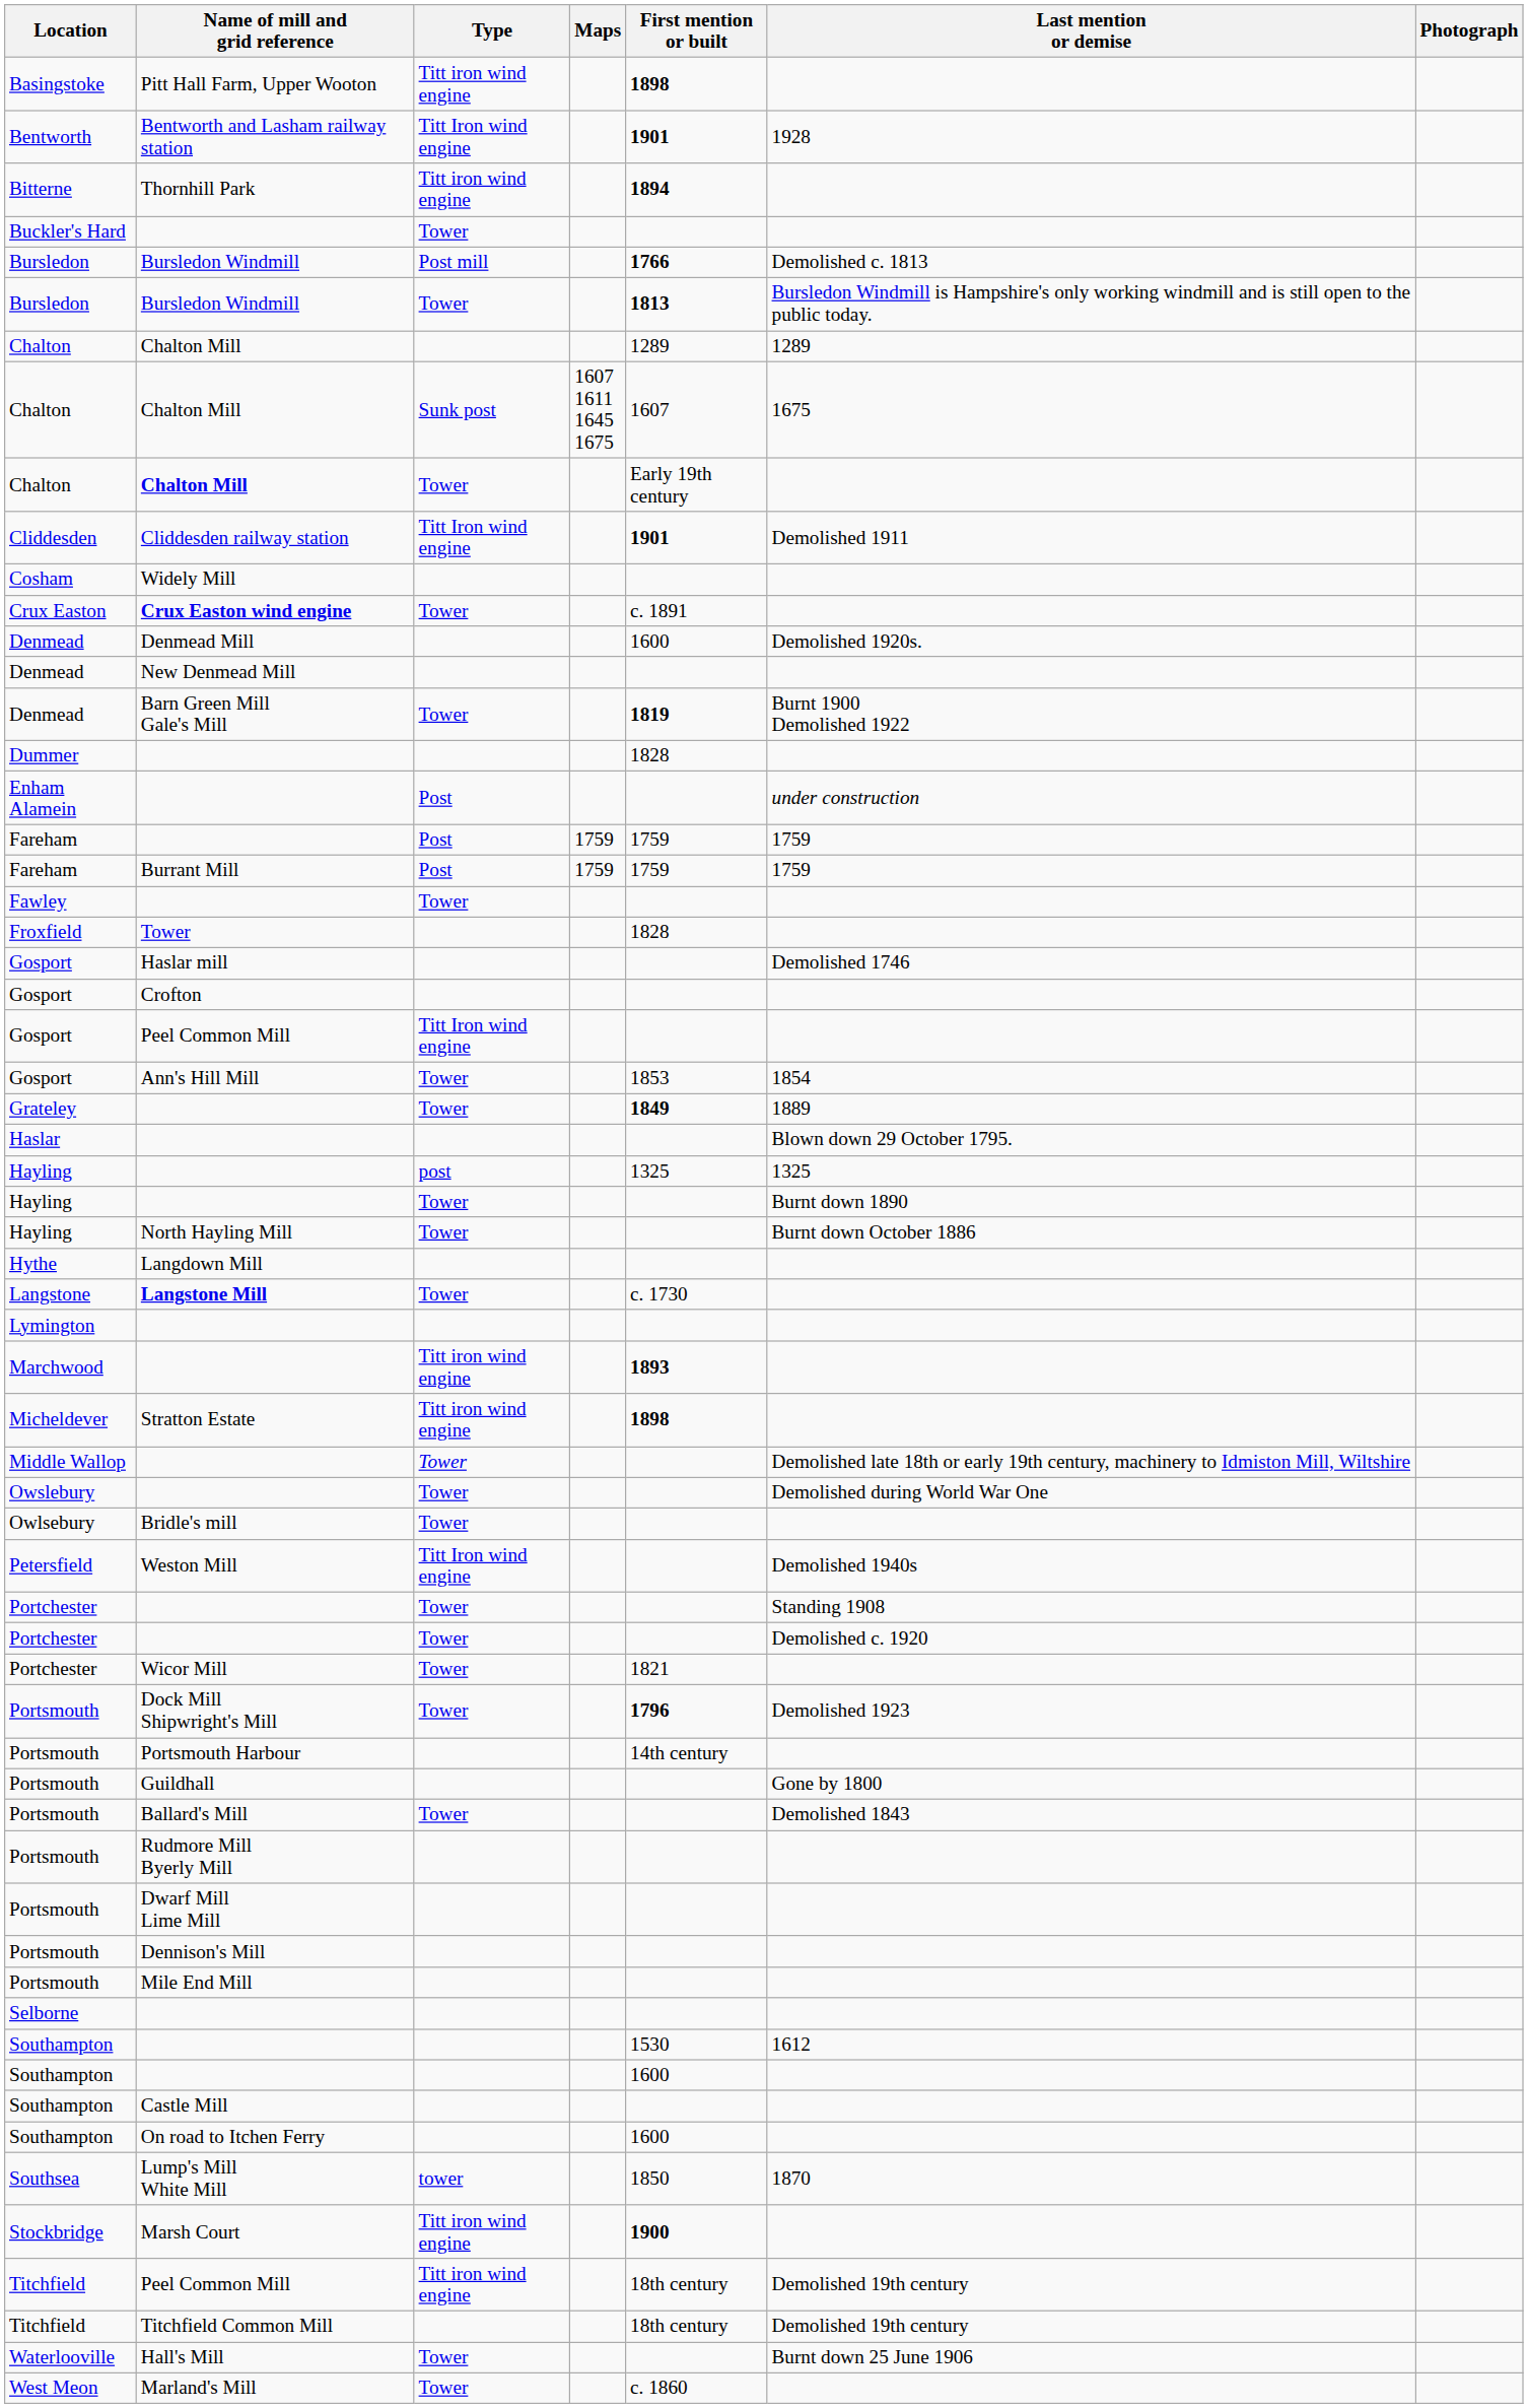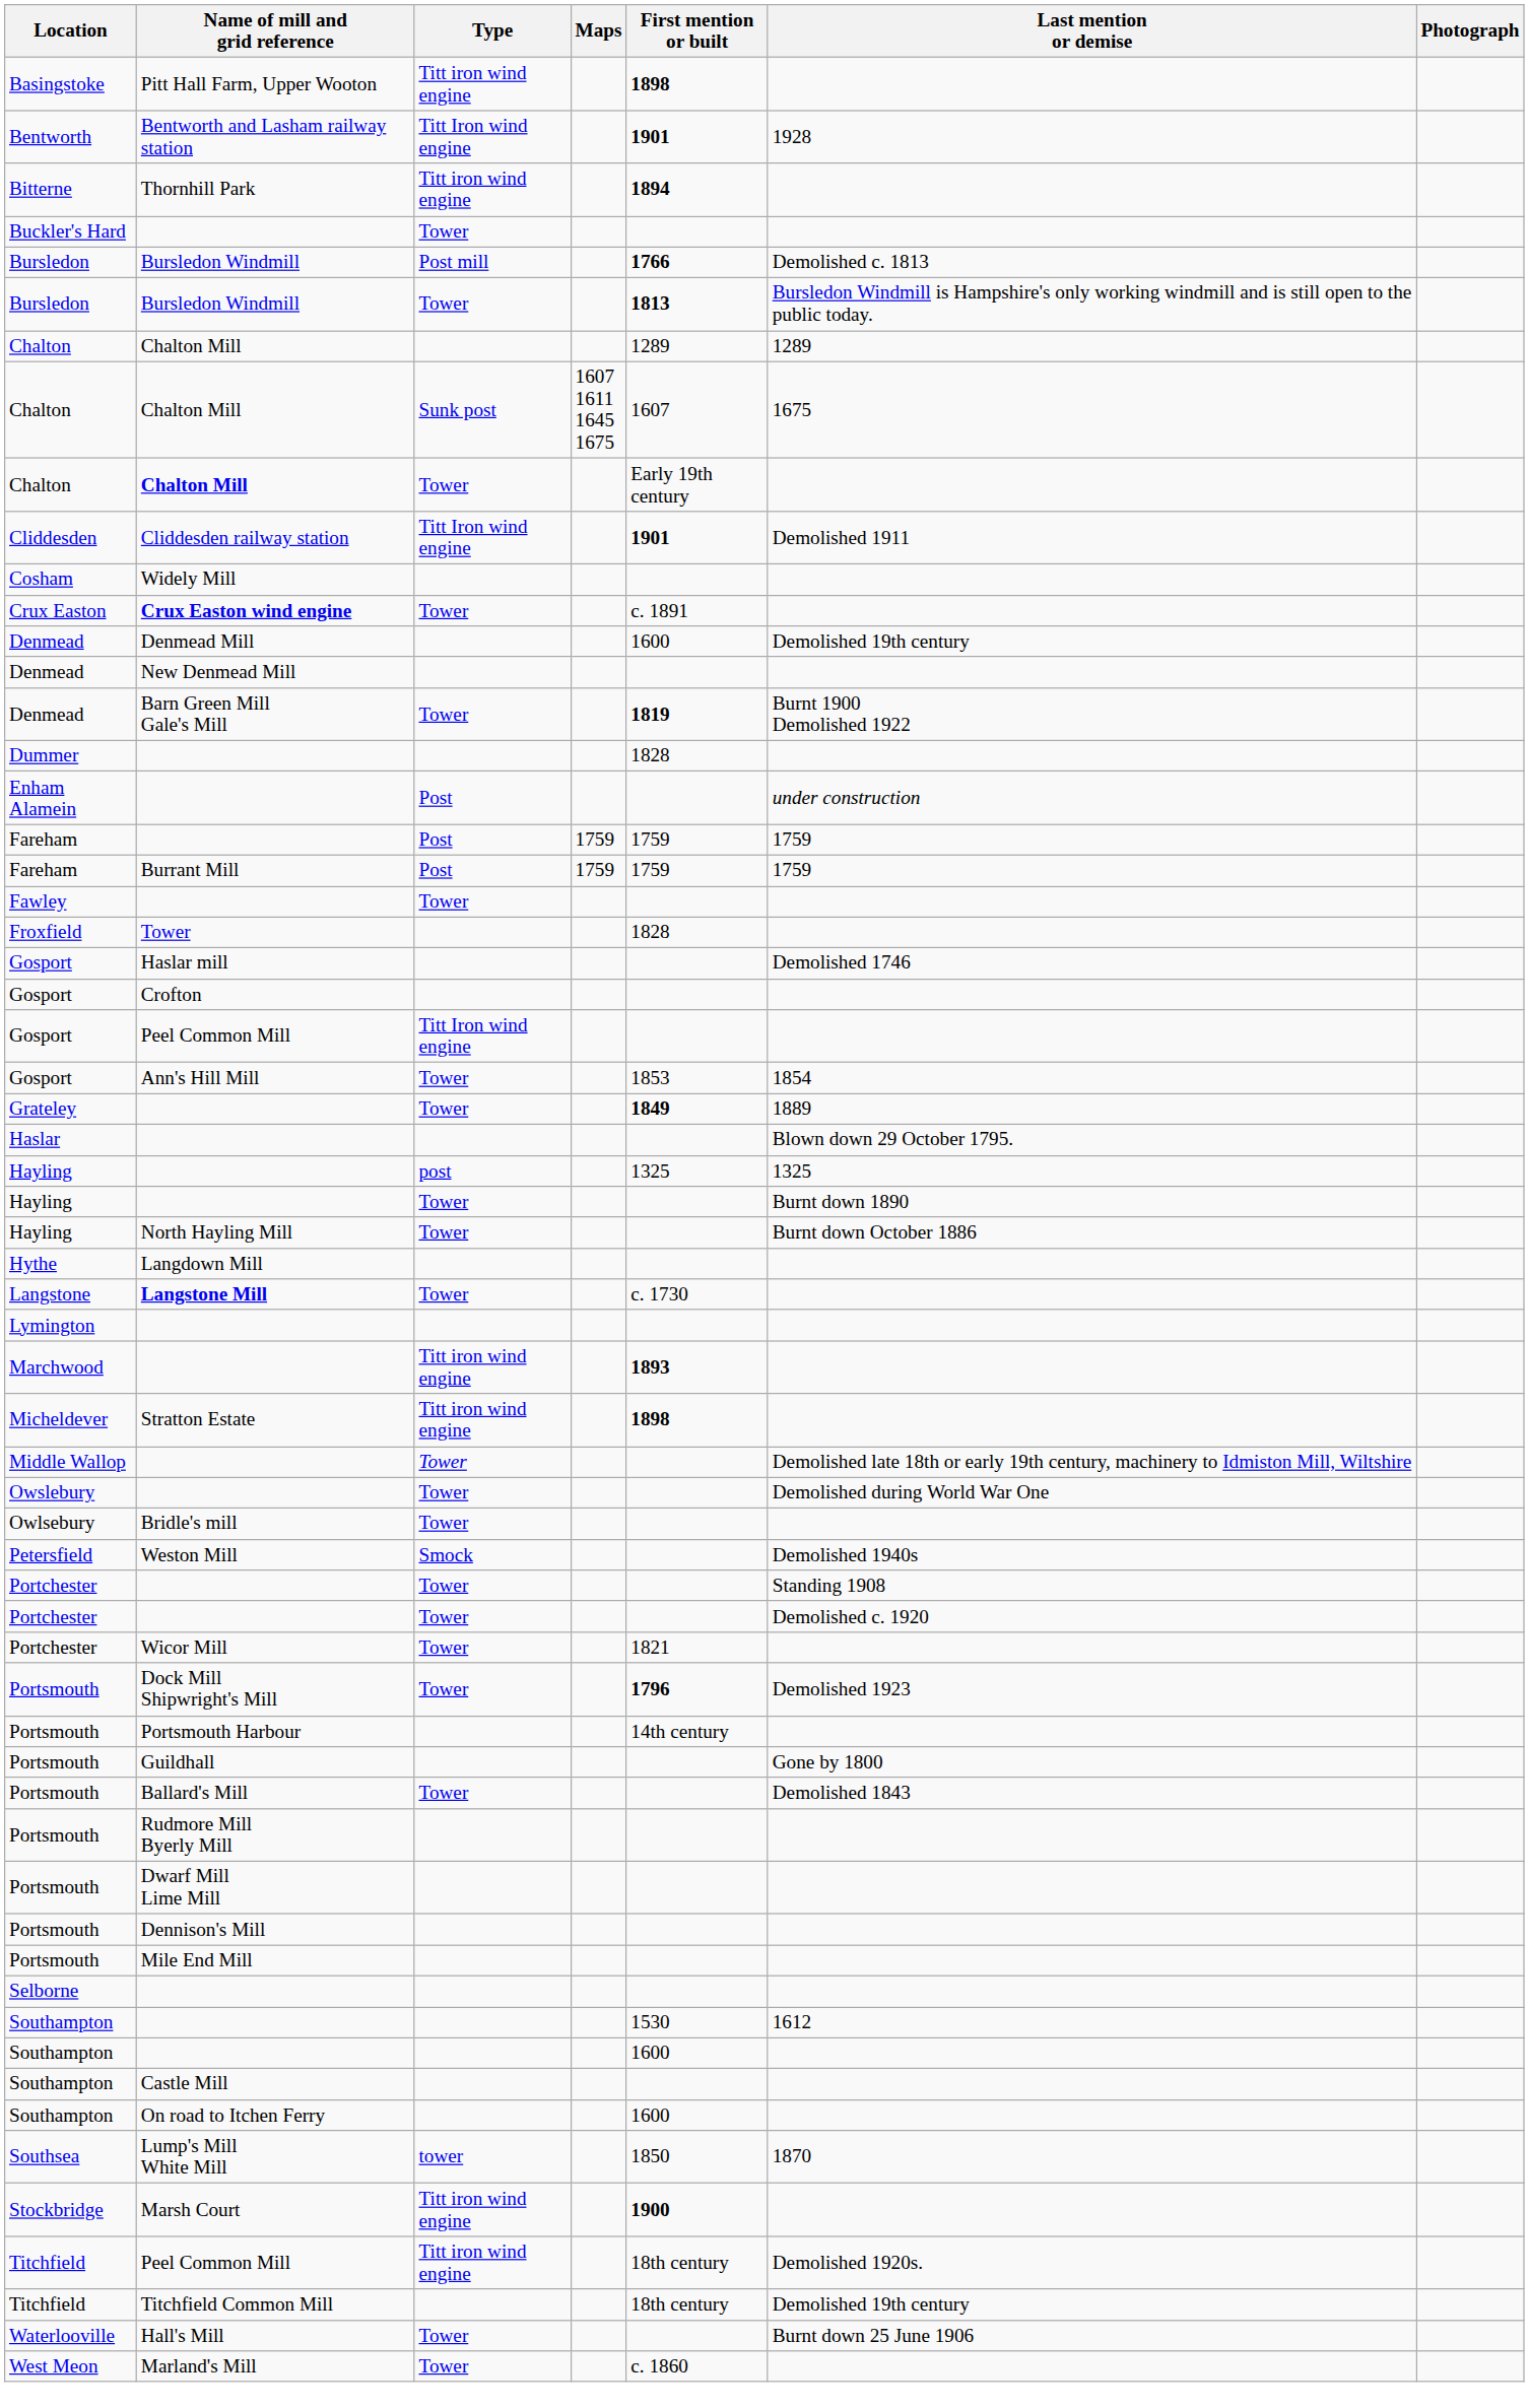 <table class="wikitable">
 <tr>
 <th>Location</th>
 <th>Name of mill and<br>grid reference</th>
 <th>Type</th>
 <th>Maps</th>
 <th>First mention<br>or built</th>
 <th>Last mention<br> or demise</th>
 <th>Photograph</th>
 </tr>
 <tr>
 <td><a href='#'>Basingstoke</a></td>
 <td>Pitt Hall Farm, Upper Wooton</td>
 <td><a href='#'>Titt iron wind engine</a></td>
 <td></td>
 <td><strong>1898</strong></td>
 <td></td>
 <td></td>
 </tr>
 <tr>
 <td><a href='#'>Bentworth</a></td>
 <td><a href='#'>Bentworth and Lasham railway station</a></td>
 <td><a href='#'>Titt Iron wind engine</a></td>
 <td></td>
 <td><strong>1901</strong></td>
 <td>1928</td>
 <td></td>
 </tr>
 <tr>
 <td><a href='#'>Bitterne</a></td>
 <td>Thornhill Park</td>
 <td><a href='#'>Titt iron wind engine</a></td>
 <td></td>
 <td><strong>1894</strong></td>
 <td></td>
 <td></td>
 </tr>
 <tr>
 <td><a href='#'>Buckler's Hard</a></td>
 <td></td>
 <td><a href='#'>Tower</a></td>
 <td></td>
 <td></td>
 <td></td>
 <td></td>
 </tr>
 <tr>
 <td><a href='#'>Bursledon</a></td>
 <td><a href='#'>Bursledon Windmill</a><br></td>
 <td><a href='#'>Post mill</a></td>
 <td></td>
 <td><strong>1766</strong></td>
 <td>Demolished c. 1813</td>
 <td></td>
 </tr>
 <tr>
 <td><a href='#'>Bursledon</a></td>
 <td><a href='#'>Bursledon Windmill</a><br></td>
 <td><a href='#'>Tower</a></td>
 <td></td>
 <td><strong>1813</strong></td>
 <td><a href='#'>Bursledon Windmill</a> is Hampshire's only working windmill and is still open to the public today.</td>
 <td></td>
 </tr>
 <tr>
 <td><a href='#'>Chalton</a></td>
 <td>Chalton Mill<br></td>
 <td></td>
 <td></td>
 <td>1289</td>
 <td>1289</td>
 <td></td>
 </tr>
 <tr>
 <td>Chalton</td>
 <td>Chalton Mill<br></td>
 <td><a href='#'>Sunk post</a></td>
 <td>1607<br>1611<br>1645<br>1675</td>
 <td>1607</td>
 <td>1675</td>
 <td></td>
 </tr>
 <tr>
 <td>Chalton</td>
 <td><strong><a href='#'>Chalton Mill</a></strong><br></td>
 <td><a href='#'>Tower</a></td>
 <td></td>
 <td>Early 19th century</td>
 <td></td>
 <td></td>
 </tr>
 <tr>
 <td><a href='#'>Cliddesden</a></td>
 <td><a href='#'>Cliddesden railway station</a></td>
 <td><a href='#'>Titt Iron wind engine</a></td>
 <td></td>
 <td><strong>1901</strong></td>
 <td>Demolished 1911</td>
 <td></td>
 </tr>
 <tr>
 <td><a href='#'>Cosham</a></td>
 <td>Widely Mill</td>
 <td></td>
 <td></td>
 <td></td>
 <td></td>
 <td></td>
 </tr>
 <tr>
 <td><a href='#'>Crux Easton</a></td>
 <td><strong><a href='#'>Crux Easton wind engine</a></strong><br> </td>
 <td><a href='#'>Tower</a></td>
 <td></td>
 <td>c. 1891</td>
 <td></td>
 <td></td>
 </tr>
 <tr>
 <td><a href='#'>Denmead</a></td>
 <td>Denmead Mill</td>
 <td></td>
 <td></td>
 <td>1600</td>
-<td>Demolished 1920s.</td>
+<td>Demolished 19th century</td>
 <td></td>
 </tr>
 <tr>
 <td>Denmead</td>
 <td>New Denmead Mill</td>
 <td></td>
 <td></td>
 <td></td>
 <td></td>
 <td></td>
 </tr>
 <tr>
 <td>Denmead</td>
 <td>Barn Green Mill<br>Gale's Mill<br></td>
 <td><a href='#'>Tower</a></td>
 <td></td>
 <td><strong>1819</strong></td>
 <td>Burnt 1900<br>Demolished 1922</td>
 <td></td>
 </tr>
 <tr>
 <td><a href='#'>Dummer</a></td>
 <td></td>
 <td></td>
 <td></td>
 <td>1828</td>
 <td></td>
 <td></td>
 </tr>
 <tr>
 <td><a href='#'>Enham Alamein</a></td>
 <td></td>
 <td><a href='#'>Post</a></td>
 <td></td>
 <td></td>
 <td><em>under construction</em><br></td>
 <td></td>
 </tr>
 <tr>
 <td>Fareham</td>
 <td></td>
 <td><a href='#'>Post</a></td>
 <td>1759</td>
 <td>1759</td>
 <td>1759</td>
 <td></td>
 </tr>
 <tr>
 <td>Fareham</td>
 <td>Burrant Mill</td>
 <td><a href='#'>Post</a></td>
 <td>1759</td>
 <td>1759</td>
 <td>1759</td>
 <td></td>
 </tr>
 <tr>
 <td><a href='#'>Fawley</a></td>
 <td></td>
 <td><a href='#'>Tower</a></td>
 <td></td>
 <td></td>
 <td></td>
 <td></td>
 </tr>
 <tr>
 <td><a href='#'>Froxfield</a></td>
 <td><a href='#'>Tower</a></td>
 <td></td>
 <td></td>
 <td>1828</td>
 <td></td>
 <td></td>
 </tr>
 <tr>
 <td><a href='#'>Gosport</a></td>
 <td>Haslar mill</td>
 <td></td>
 <td></td>
 <td></td>
 <td>Demolished 1746</td>
 <td></td>
 </tr>
 <tr>
 <td>Gosport</td>
 <td>Crofton</td>
 <td></td>
 <td></td>
 <td></td>
 <td></td>
 <td></td>
 </tr>
 <tr>
 <td>Gosport</td>
 <td>Peel Common Mill</td>
 <td><a href='#'>Titt Iron wind engine</a></td>
 <td></td>
 <td></td>
 <td></td>
 <td></td>
 </tr>
 <tr>
 <td>Gosport</td>
 <td>Ann's Hill Mill</td>
 <td><a href='#'>Tower</a></td>
 <td></td>
 <td>1853</td>
 <td>1854</td>
 <td></td>
 </tr>
 <tr>
 <td><a href='#'>Grateley</a></td>
 <td></td>
 <td><a href='#'>Tower</a></td>
 <td></td>
 <td><strong>1849</strong></td>
 <td>1889</td>
 <td></td>
 </tr>
 <tr>
 <td><a href='#'>Haslar</a></td>
 <td></td>
 <td></td>
 <td></td>
 <td></td>
 <td>Blown down 29 October 1795.</td>
 <td></td>
 </tr>
 <tr>
 <td><a href='#'>Hayling</a></td>
 <td></td>
 <td><a href='#'>post</a></td>
 <td></td>
 <td>1325</td>
 <td>1325</td>
 <td></td>
 </tr>
 <tr>
 <td>Hayling</td>
 <td></td>
 <td><a href='#'>Tower</a></td>
 <td></td>
 <td></td>
 <td>Burnt down 1890</td>
 <td></td>
 </tr>
 <tr>
 <td>Hayling</td>
 <td>North Hayling Mill<br></td>
 <td><a href='#'>Tower</a></td>
 <td></td>
 <td></td>
 <td>Burnt down October 1886</td>
 <td></td>
 </tr>
 <tr>
 <td><a href='#'>Hythe</a></td>
 <td>Langdown Mill</td>
 <td></td>
 <td></td>
 <td></td>
 <td></td>
 <td></td>
 </tr>
 <tr>
 <td><a href='#'>Langstone</a></td>
 <td><strong><a href='#'>Langstone Mill</a></strong><br></td>
 <td><a href='#'>Tower</a></td>
 <td></td>
 <td>c. 1730</td>
 <td></td>
 <td></td>
 </tr>
 <tr>
 <td><a href='#'>Lymington</a></td>
 <td></td>
 <td></td>
 <td></td>
 <td></td>
 <td></td>
 <td></td>
 </tr>
 <tr>
 <td><a href='#'>Marchwood</a></td>
 <td></td>
 <td><a href='#'>Titt iron wind engine</a></td>
 <td></td>
 <td><strong>1893</strong></td>
 <td></td>
 <td></td>
 </tr>
 <tr>
 <td><a href='#'>Micheldever</a></td>
 <td>Stratton Estate</td>
 <td><a href='#'>Titt iron wind engine</a></td>
 <td></td>
 <td><strong>1898</strong></td>
 <td></td>
 <td></td>
 </tr>
 <tr>
 <td><a href='#'>Middle Wallop</a></td>
 <td></td>
 <td><em><a href='#'>Tower</a></em></td>
 <td></td>
 <td></td>
 <td>Demolished late 18th or early 19th century, machinery to <a href='#'>Idmiston Mill, Wiltshire</a></td>
 <td></td>
 </tr>
 <tr>
 <td><a href='#'>Owslebury</a></td>
 <td></td>
 <td><a href='#'>Tower</a></td>
 <td></td>
 <td></td>
 <td>Demolished during World War One</td>
 <td></td>
 </tr>
 <tr>
 <td>Owlsebury</td>
 <td>Bridle's mill</td>
 <td><a href='#'>Tower</a></td>
 <td></td>
 <td></td>
 <td></td>
 <td></td>
 </tr>
 <tr>
 <td><a href='#'>Petersfield</a></td>
 <td>Weston Mill</td>
-<td><a href='#'>Titt Iron wind engine</a></td>
+<td><a href='#'>Smock</a></td>
 <td></td>
 <td></td>
 <td>Demolished 1940s</td>
 <td></td>
 </tr>
 <tr>
 <td><a href='#'>Portchester</a></td>
 <td></td>
 <td><a href='#'>Tower</a></td>
 <td></td>
 <td></td>
 <td>Standing 1908</td>
 <td></td>
 </tr>
 <tr>
 <td><a href='#'>Portchester</a></td>
 <td></td>
 <td><a href='#'>Tower</a></td>
 <td></td>
 <td></td>
 <td>Demolished c. 1920</td>
 <td></td>
 </tr>
 <tr>
 <td>Portchester</td>
 <td>Wicor Mill</td>
 <td><a href='#'>Tower</a></td>
 <td></td>
 <td>1821</td>
 <td></td>
 <td></td>
 </tr>
 <tr>
 <td><a href='#'>Portsmouth</a></td>
 <td>Dock Mill<br>Shipwright's Mill</td>
 <td><a href='#'>Tower</a></td>
 <td></td>
 <td><strong>1796</strong></td>
 <td>Demolished 1923</td>
 <td></td>
 </tr>
 <tr>
 <td>Portsmouth</td>
 <td>Portsmouth Harbour</td>
 <td></td>
 <td></td>
 <td>14th century</td>
 <td></td>
 <td></td>
 </tr>
 <tr>
 <td>Portsmouth</td>
 <td>Guildhall</td>
 <td></td>
 <td></td>
 <td></td>
 <td>Gone by 1800</td>
 <td></td>
 </tr>
 <tr>
 <td>Portsmouth</td>
 <td>Ballard's Mill</td>
 <td><a href='#'>Tower</a></td>
 <td></td>
 <td></td>
 <td>Demolished 1843</td>
 <td></td>
 </tr>
 <tr>
 <td>Portsmouth</td>
 <td>Rudmore Mill<br>Byerly Mill</td>
 <td></td>
 <td></td>
 <td></td>
 <td></td>
 <td></td>
 </tr>
 <tr>
 <td>Portsmouth</td>
 <td>Dwarf Mill<br>Lime Mill</td>
 <td></td>
 <td></td>
 <td></td>
 <td></td>
 <td></td>
 </tr>
 <tr>
 <td>Portsmouth</td>
 <td>Dennison's Mill</td>
 <td></td>
 <td></td>
 <td></td>
 <td></td>
 <td></td>
 </tr>
 <tr>
 <td>Portsmouth</td>
 <td>Mile End Mill</td>
 <td></td>
 <td></td>
 <td></td>
 <td></td>
 <td></td>
 </tr>
 <tr>
 <td><a href='#'>Selborne</a></td>
 <td></td>
 <td></td>
 <td></td>
 <td></td>
 <td></td>
 <td></td>
 </tr>
 <tr>
 <td><a href='#'>Southampton</a></td>
 <td></td>
 <td></td>
 <td></td>
 <td>1530</td>
 <td>1612</td>
 <td></td>
 </tr>
 <tr>
 <td>Southampton</td>
 <td></td>
 <td></td>
 <td></td>
 <td>1600</td>
 <td></td>
 <td></td>
 </tr>
 <tr>
 <td>Southampton</td>
 <td>Castle Mill</td>
 <td></td>
 <td></td>
 <td></td>
 <td></td>
 <td></td>
 </tr>
 <tr>
 <td>Southampton</td>
 <td>On road to Itchen Ferry</td>
 <td></td>
 <td></td>
 <td>1600</td>
 <td></td>
 <td></td>
 </tr>
 <tr>
 <td><a href='#'>Southsea</a></td>
 <td>Lump's Mill<br>White Mill</td>
 <td><a href='#'>tower</a></td>
 <td></td>
 <td>1850</td>
 <td>1870</td>
 <td></td>
 </tr>
 <tr>
 <td><a href='#'>Stockbridge</a></td>
 <td>Marsh Court</td>
 <td><a href='#'>Titt iron wind engine</a></td>
 <td></td>
 <td><strong>1900</strong></td>
 <td></td>
 <td></td>
 </tr>
 <tr>
 <td><a href='#'>Titchfield</a></td>
 <td>Peel Common Mill</td>
 <td><a href='#'>Titt iron wind engine</a></td>
 <td></td>
 <td>18th century</td>
-<td>Demolished 19th century</td>
+<td>Demolished 1920s.</td>
 <td></td>
 </tr>
 <tr>
 <td>Titchfield</td>
 <td>Titchfield Common Mill</td>
 <td></td>
 <td></td>
 <td>18th century</td>
 <td>Demolished 19th century</td>
 <td></td>
 </tr>
 <tr>
 <td><a href='#'>Waterlooville</a></td>
 <td>Hall's Mill</td>
 <td><a href='#'>Tower</a></td>
 <td></td>
 <td></td>
 <td>Burnt down 25 June 1906</td>
 <td></td>
 </tr>
 <tr>
 <td><a href='#'>West Meon</a></td>
 <td>Marland's Mill<br> </td>
 <td><a href='#'>Tower</a></td>
 <td></td>
 <td>c. 1860</td>
 <td></td>
 <td></td>
 </tr>
 </table>
